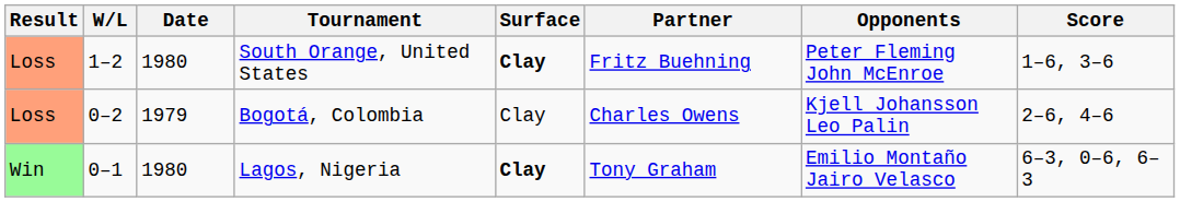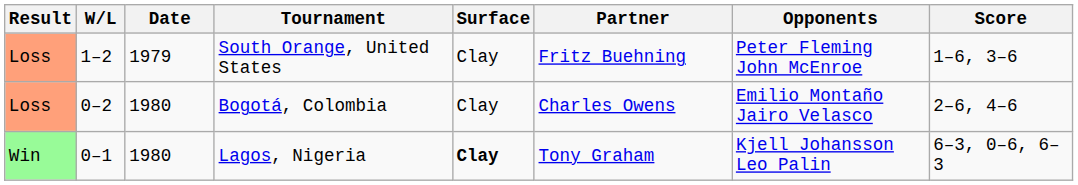 <table class="sortable wikitable">
 <tr>
 <th style="width:40px">Result</th>
 <th style="width:30px" class="unsortable">W/L</th>
 <th style="width:60px">Date</th>
 <th style="width:170px">Tournament</th>
 <th style="width:50px">Surface</th>
 <th style="width:140px">Partner</th>
 <th style="width:140px">Opponents</th>
 <th style="width:100px" class="unsortable">Score</th>
 </tr>
 <tr>
 <td style="background:#ffa07a;">Loss</td>
 <td>1–2</td>
-<td>1980</td>
+<td>1979</td>
 <td><a href='#'>South Orange</a>, United States</td>
-<td><strong>Clay</strong></td>
+<td>Clay</td>
 <td> <a href='#'>Fritz Buehning</a></td>
 <td> <a href='#'>Peter Fleming</a><br> <a href='#'>John McEnroe</a></td>
 <td>1–6, 3–6</td>
 </tr>
 <tr>
 <td style="background:#ffa07a;">Loss</td>
 <td>0–2</td>
-<td>1979</td>
+<td>1980</td>
 <td><a href='#'>Bogotá</a>, Colombia</td>
 <td>Clay</td>
 <td> <a href='#'>Charles Owens</a></td>
-<td> <a href='#'>Kjell Johansson</a><br> <a href='#'>Leo Palin</a></td>
+<td> <a href='#'>Emilio Montaño</a><br> <a href='#'>Jairo Velasco</a></td>
 <td>2–6, 4–6</td>
 </tr>
 <tr>
 <td style="background:#98fb98;">Win</td>
 <td>0–1</td>
 <td>1980</td>
 <td><a href='#'>Lagos</a>, Nigeria</td>
 <td><strong>Clay</strong></td>
 <td> <a href='#'>Tony Graham</a></td>
-<td> <a href='#'>Emilio Montaño</a><br> <a href='#'>Jairo Velasco</a></td>
+<td> <a href='#'>Kjell Johansson</a><br> <a href='#'>Leo Palin</a></td>
 <td>6–3, 0–6, 6–3</td>
 </tr>
 </table>
